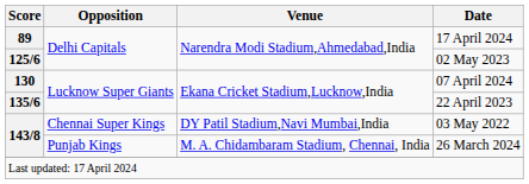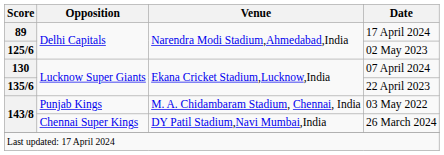 <table class="wikitable">
 <tr>
 <th><strong>Score</strong></th>
 <th><strong>Opposition</strong></th>
 <th><strong>Venue</strong></th>
 <th><strong>Date</strong></th>
 </tr>
 <tr>
 <th>89</th>
 <td rowspan="2"><a href='#'>Delhi Capitals</a></td>
 <td rowspan="2"><a href='#'>Narendra Modi Stadium</a>,<a href='#'>Ahmedabad</a>,India</td>
 <td>17 April 2024</td>
 </tr>
 <tr>
 <th>125/6</th>
 <td>02 May 2023</td>
 </tr>
 <tr>
 <th>130</th>
 <td rowspan="2"><a href='#'>Lucknow Super Giants</a></td>
 <td rowspan="2"><a href='#'>Ekana Cricket Stadium</a>,<a href='#'>Lucknow</a>,India</td>
 <td>07 April 2024</td>
 </tr>
 <tr>
 <th>135/6</th>
 <td>22 April 2023</td>
 </tr>
 <tr>
 <th rowspan="2">143/8</th>
-<td><a href='#'>Chennai Super Kings</a></td>
-<td><a href='#'>DY Patil Stadium</a>,<a href='#'>Navi Mumbai</a>,India</td>
+<td><a href='#'>Punjab Kings</a></td>
+<td><a href='#'>M. A. Chidambaram Stadium</a>, <a href='#'>Chennai</a>, India</td>
 <td>03 May 2022</td>
 </tr>
 <tr>
-<td><a href='#'>Punjab Kings</a></td>
-<td><a href='#'>M. A. Chidambaram Stadium</a>, <a href='#'>Chennai</a>, India</td>
+<td><a href='#'>Chennai Super Kings</a></td>
+<td><a href='#'>DY Patil Stadium</a>,<a href='#'>Navi Mumbai</a>,India</td>
 <td>26 March 2024</td>
 </tr>
 <tr>
 </tr>
 <tr class=sortbottom>
 <td colspan="4"><small>Last updated: 17 April 2024</small></td>
 </tr>
 </table>
